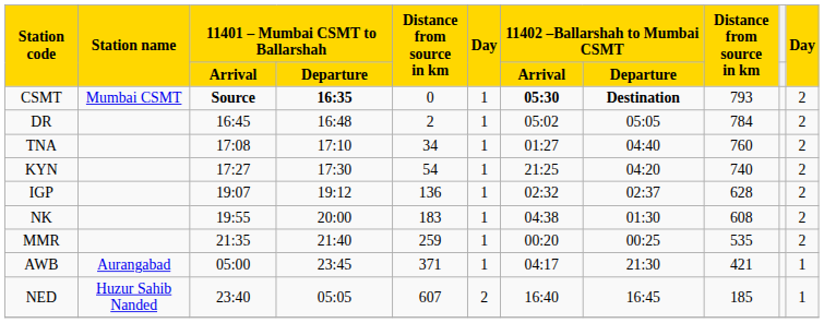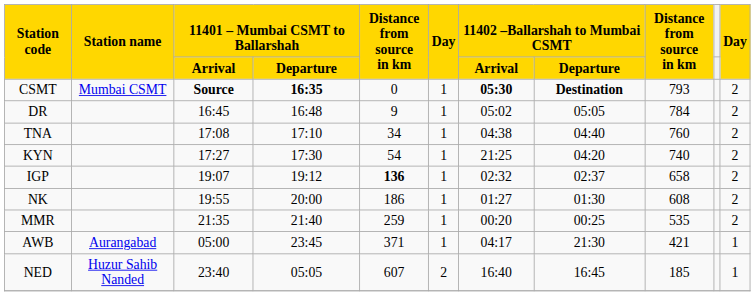 <table class="wikitable plainrowheaders unsortable" style="text-align:center">
 <tr>
 <th scope="col" rowspan="2" style="background:gold;">Station code</th>
 <th scope="col" rowspan="2" style="background:gold;">Station name</th>
 <th scope="col" colspan="2" style="background:gold;"><br><strong>11401 – Mumbai CSMT to</strong>  Ballarshah</th>
 <th scope="col" rowspan="2" style="background:gold;">Distance<br> from source <br>in km</th>
 <th scope="col" rowspan="2" style="background:gold;">Day</th>
 <th scope="col" colspan="2" style="background:gold;"><br><strong>11402 –Ballarshah  to Mumbai CSMT</strong></th>
 <th scope="col" rowspan="2" style="background:gold;">Distance<br> from source <br>in km</th>
 <th></th>
 <th rowspan="2" scope="col" style="background:gold;">Day</th>
 </tr>
 <tr>
 <th scope="col" colspan="1" style="background:gold;">Arrival</th>
 <th scope="col" colspan="1" style="background:gold;">Departure</th>
 <th scope="col" colspan="1" style="background:gold;">Arrival</th>
 <th scope="col" colspan="1" style="background:gold;">Departure</th>
 <th></th>
 </tr>
 <tr>
 <td valign="center">CSMT</td>
 <td valign="center"><a href='#'>Mumbai CSMT</a></td>
 <td valign="center"><strong>Source</strong></td>
 <td valign="center"><strong>16:35</strong></td>
 <td valign="center">0</td>
 <td valign="center">1</td>
 <td valign="center"><strong>05:30</strong></td>
 <td valign="center"><strong>Destination</strong></td>
 <td valign="center">793</td>
 <td></td>
 <td valign="center">2</td>
 </tr>
 <tr>
 <td valign="center">DR</td>
 <td valign="center"></td>
 <td valign="center">16:45</td>
 <td valign="center">16:48</td>
-<td valign="center">2</td>
+<td valign="center">9</td>
 <td valign="center">1</td>
 <td valign="center">05:02</td>
 <td valign="center">05:05</td>
 <td valign="center">784</td>
 <td></td>
 <td valign="center">2</td>
 </tr>
 <tr>
 <td valign="center">TNA</td>
 <td valign="center"></td>
 <td valign="center">17:08</td>
 <td valign="center">17:10</td>
 <td valign="center">34</td>
 <td valign="center">1</td>
-<td valign="center">01:27</td>
+<td valign="center">04:38</td>
 <td valign="center">04:40</td>
 <td valign="center">760</td>
 <td></td>
 <td valign="center">2</td>
 </tr>
 <tr>
 <td valign="center">KYN</td>
 <td valign="center"></td>
 <td valign="center">17:27</td>
 <td valign="center">17:30</td>
 <td valign="center">54</td>
 <td valign="center">1</td>
 <td valign="center">21:25</td>
 <td valign="center">04:20</td>
 <td valign="center">740</td>
 <td></td>
 <td valign="center">2</td>
 </tr>
 <tr>
 <td valign="center">IGP</td>
 <td valign="center"></td>
 <td valign="center">19:07</td>
 <td valign="center">19:12</td>
-<td valign="center">136</td>
+<td valign="center"><strong>136</strong></td>
 <td valign="center">1</td>
 <td valign="center">02:32</td>
 <td valign="center">02:37</td>
-<td valign="center">628</td>
+<td valign="center">658</td>
 <td></td>
 <td valign="center">2</td>
 </tr>
 <tr>
 <td valign="center">NK</td>
 <td valign="center"></td>
 <td valign="center">19:55</td>
 <td valign="center">20:00</td>
-<td valign="center">183</td>
+<td valign="center">186</td>
 <td valign="center">1</td>
-<td valign="center">04:38</td>
+<td valign="center">01:27</td>
 <td valign="center">01:30</td>
 <td valign="center">608</td>
 <td></td>
 <td valign="center">2</td>
 </tr>
 <tr>
 <td valign="center">MMR</td>
 <td valign="center"></td>
 <td valign="center">21:35</td>
 <td valign="center">21:40</td>
 <td valign="center">259</td>
 <td valign="center">1</td>
 <td valign="center">00:20</td>
 <td valign="center">00:25</td>
 <td valign="center">535</td>
 <td></td>
 <td valign="center">2</td>
 </tr>
 <tr>
 <td valign="center">AWB</td>
 <td valign="center"><a href='#'>Aurangabad</a></td>
 <td valign="center">05:00</td>
 <td valign="center">23:45</td>
 <td valign="center">371</td>
 <td valign="center">1</td>
 <td valign="center">04:17</td>
 <td valign="center">21:30</td>
 <td valign="center">421</td>
 <td></td>
 <td valign="center">1</td>
 </tr>
 <tr>
 <td valign="center">NED</td>
 <td valign="center"><a href='#'>Huzur Sahib Nanded</a></td>
 <td valign="center">23:40</td>
 <td valign="center">05:05</td>
 <td valign="center">607</td>
 <td valign="center">2</td>
 <td valign="center">16:40</td>
 <td valign="center">16:45</td>
 <td valign="center">185</td>
 <td></td>
 <td valign="center">1</td>
 </tr>
 <tr>
 </tr>
 </table>
